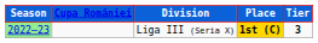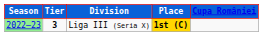 <table class="wikitable" style="text-align:center; font-size:90%">
 <tr>
 <th style="background:#0a61d8;color:#FFFFFF;border:1px solid #e10000;">Season</th>
-<th style="background:#0a61d8;color:#FFFFFF;border:1px solid #e10000;"><a href='#'>Cupa României</a></th>
+<th style="background:#0a61d8;color:#FFFFFF;border:1px solid #e10000;">Tier</th>
 <th style="background:#0a61d8;color:#FFFFFF;border:1px solid #e10000;">Division</th>
 <th style="background:#0a61d8;color:#FFFFFF;border:1px solid #e10000;">Place</th>
-<th style="background:#0a61d8;color:#FFFFFF;border:1px solid #e10000;">Tier</th>
+<th style="background:#0a61d8;color:#FFFFFF;border:1px solid #e10000;"><a href='#'>Cupa României</a></th>
 </tr>
 <tr>
 <td style="background: lightgreen;"><a href='#'>2022–23</a></td>
-<td></td>
+<td><strong>3</strong></td>
 <td>Liga III <small>(Seria X)</small></td>
 <td align=center bgcolor=gold><strong>1st (C)</strong></td>
-<td><strong>3</strong></td>
+<td></td>
 </tr>
 </table>
